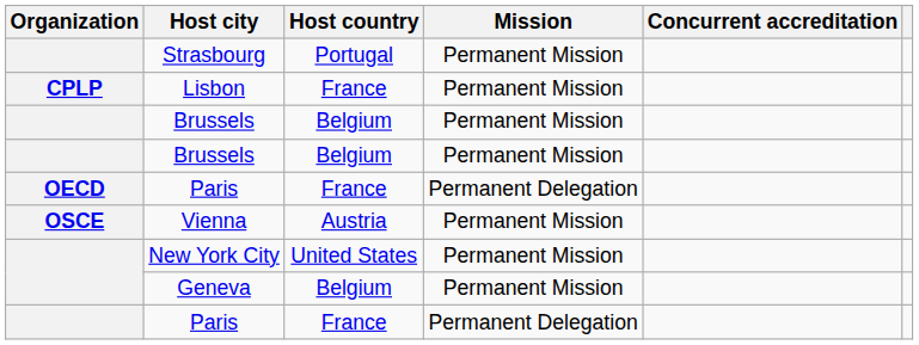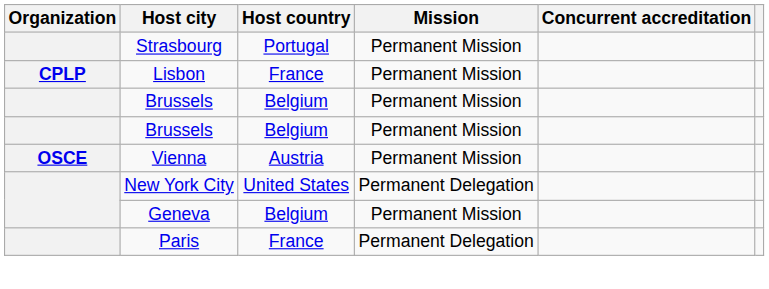 <table class="wikitable plainrowheaders" style="text-align:center;">
 <tr>
 <th scope="col">Organization</th>
 <th scope="col">Host city</th>
 <th scope="col">Host country</th>
 <th scope="col">Mission</th>
 <th scope="col">Concurrent accreditation</th>
 <th scope="col"></th>
 </tr>
 <tr>
 <th scope="row"></th>
 <td><a href='#'>Strasbourg</a></td>
 <td><a href='#'>Portugal</a></td>
 <td>Permanent Mission</td>
 <td></td>
 <td></td>
 </tr>
 <tr>
 <th scope="row"> <a href='#'>CPLP</a></th>
 <td><a href='#'>Lisbon</a></td>
 <td><a href='#'>France</a></td>
 <td>Permanent Mission</td>
 <td></td>
 <td></td>
 </tr>
 <tr>
 <th scope="row"></th>
 <td><a href='#'>Brussels</a></td>
 <td><a href='#'>Belgium</a></td>
 <td>Permanent Mission</td>
 <td></td>
 <td></td>
 </tr>
 <tr>
 <th scope="row"></th>
 <td><a href='#'>Brussels</a></td>
 <td><a href='#'>Belgium</a></td>
 <td>Permanent Mission</td>
 <td></td>
 <td></td>
 </tr>
 <tr>
-<th scope="row"> <a href='#'>OECD</a></th>
-<td><a href='#'>Paris</a></td>
-<td><a href='#'>France</a></td>
-<td>Permanent Delegation</td>
-<td></td>
-<td></td>
-</tr>
-<tr>
 <th scope="row"> <a href='#'>OSCE</a></th>
 <td><a href='#'>Vienna</a></td>
 <td><a href='#'>Austria</a></td>
 <td>Permanent Mission</td>
 <td></td>
 <td></td>
 </tr>
 <tr>
 <th scope="row" rowspan="2"></th>
 <td><a href='#'>New York City</a></td>
 <td><a href='#'>United States</a></td>
-<td>Permanent Mission</td>
+<td>Permanent Delegation</td>
 <td></td>
 <td></td>
 </tr>
 <tr>
 <td><a href='#'>Geneva</a></td>
 <td><a href='#'>Belgium</a></td>
 <td>Permanent Mission</td>
 <td></td>
 <td></td>
 </tr>
 <tr>
 <th scope="row"></th>
 <td><a href='#'>Paris</a></td>
 <td><a href='#'>France</a></td>
 <td>Permanent Delegation</td>
 <td></td>
 <td></td>
 </tr>
 </table>
